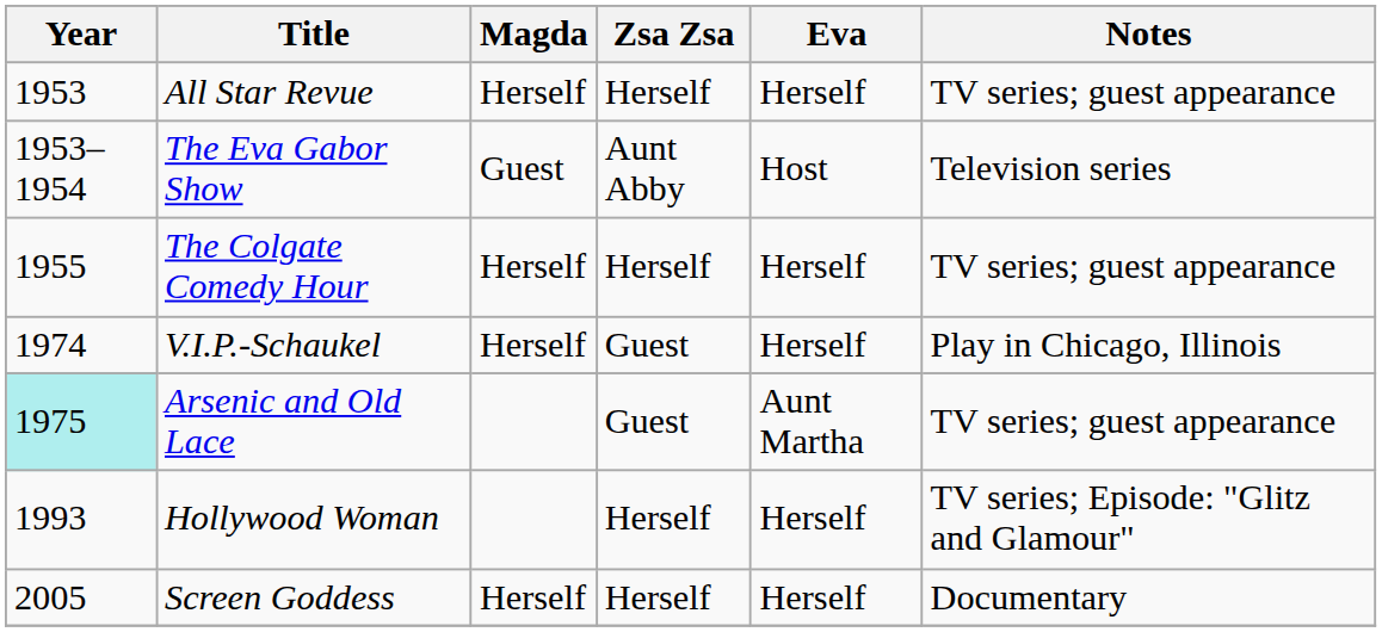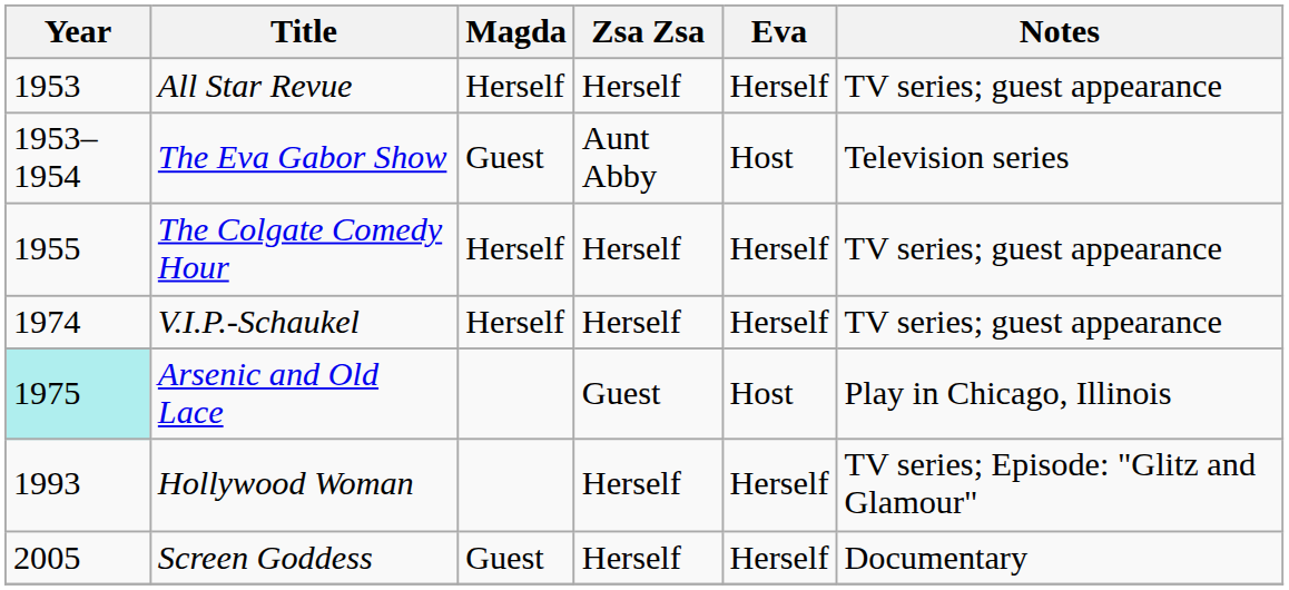 <table class="wikitable sortable">
 <tr>
 <th>Year</th>
 <th>Title</th>
 <th scope="col">Magda</th>
 <th scope="col">Zsa Zsa</th>
 <th scope="col">Eva</th>
 <th>Notes</th>
 </tr>
 <tr>
 <td>1953</td>
 <td><em>All Star Revue</em></td>
 <td>Herself</td>
 <td>Herself</td>
 <td>Herself</td>
 <td>TV series; guest appearance</td>
 </tr>
 <tr>
 <td>1953–1954</td>
 <td><em><a href='#'>The Eva Gabor Show</a></em></td>
 <td>Guest</td>
 <td>Aunt Abby</td>
 <td>Host</td>
 <td>Television series</td>
 </tr>
 <tr>
 <td>1955</td>
 <td><em><a href='#'>The Colgate Comedy Hour</a></em></td>
 <td>Herself</td>
 <td>Herself</td>
 <td>Herself</td>
 <td>TV series; guest appearance</td>
 </tr>
 <tr>
 <td>1974</td>
 <td><em>V.I.P.-Schaukel</em></td>
 <td>Herself</td>
-<td>Guest</td>
 <td>Herself</td>
-<td>Play in Chicago, Illinois</td>
+<td>Herself</td>
+<td>TV series; guest appearance</td>
 </tr>
 <tr>
 <td style="background: paleturquoise;">1975</td>
 <td><em><a href='#'>Arsenic and Old Lace</a></em></td>
 <td></td>
 <td>Guest</td>
-<td>Aunt Martha</td>
-<td>TV series; guest appearance</td>
+<td>Host</td>
+<td>Play in Chicago, Illinois</td>
 </tr>
 <tr>
 <td>1993</td>
 <td><em>Hollywood Woman</em></td>
 <td></td>
 <td>Herself</td>
 <td>Herself</td>
 <td>TV series; Episode: "Glitz and Glamour"</td>
 </tr>
 <tr>
 <td>2005</td>
 <td><em>Screen Goddess</em></td>
-<td>Herself</td>
+<td>Guest</td>
 <td>Herself</td>
 <td>Herself</td>
 <td>Documentary</td>
 </tr>
 <tr>
 </tr>
 </table>
